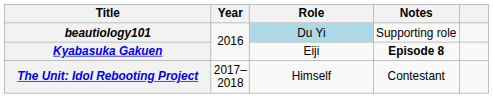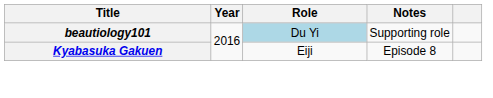 <table class="wikitable sortable plainrowheaders" style="text-align:center;" border="1">
 <tr>
 <th scope="col" style="width: 17em;">Title</th>
 <th scope="col" style="width: 2em;">Year</th>
 <th scope="col" style="width: 10em;">Role</th>
 <th scope="col">Notes</th>
 <th scope="col" class="unsortable" style="width: 2em;"></th>
 </tr>
 <tr>
 <th scope="row"><em>beautiology101</em></th>
 <td rowspan="2">2016</td>
 <td style="background: lightblue;">Du Yi</td>
 <td>Supporting role</td>
 <td></td>
 </tr>
 <tr>
 <th scope="row"><em><a href='#'>Kyabasuka Gakuen</a></em></th>
 <td>Eiji</td>
-<td><strong>Episode 8</strong></td>
-<td></td>
-</tr>
-<tr>
-<th scope="row"><em><a href='#'>The Unit: Idol Rebooting Project</a></em></th>
-<td>2017–2018</td>
-<td>Himself</td>
-<td>Contestant</td>
+<td>Episode 8</td>
 <td></td>
 </tr>
 </table>
